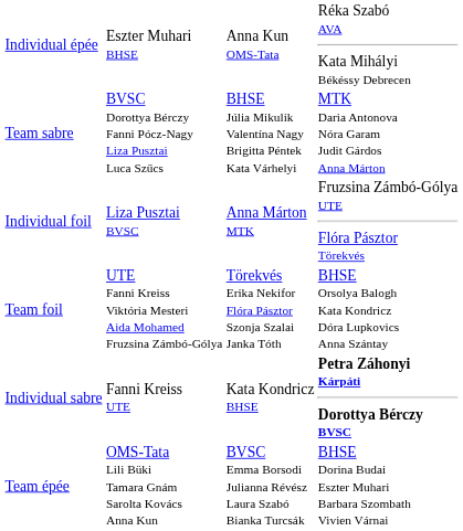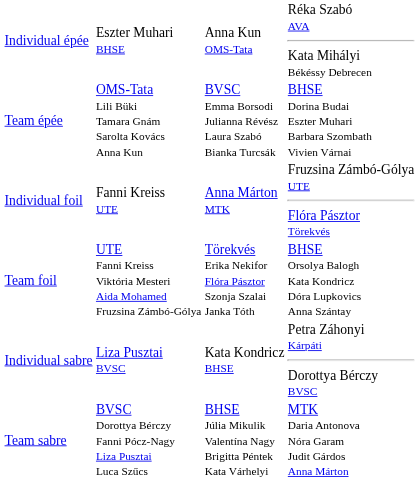 <table>
 <tr>
 <td><a href='#'>Individual épée</a></td>
 <td>Eszter Muhari<br><small> <a href='#'>BHSE</a></small></td>
 <td>Anna Kun<br><small> <a href='#'>OMS-Tata</a></small></td>
 <td>Réka Szabó<br><small> <a href='#'>AVA</a></small><hr>Kata Mihályi<br><small> Békéssy Debrecen</small></td>
 </tr>
 <tr>
-<td><a href='#'>Team sabre</a></td>
-<td> <a href='#'>BVSC</a><br><small>Dorottya Bérczy<br>Fanni Pócz-Nagy<br><a href='#'>Liza Pusztai</a><br>Luca Szűcs</small></td>
-<td> <a href='#'>BHSE</a><br><small>Júlia Mikulik<br>Valentína Nagy<br>Brigitta Péntek<br>Kata Várhelyi</small></td>
-<td> <a href='#'>MTK</a><br><small>Daria Antonova<br>Nóra Garam<br>Judit Gárdos<br><a href='#'>Anna Márton</a></small></td>
+<td><a href='#'>Team épée</a></td>
+<td> <a href='#'>OMS-Tata</a><br><small>Lili Büki<br>Tamara Gnám<br>Sarolta Kovács<br>Anna Kun</small></td>
+<td> <a href='#'>BVSC</a><br><small>Emma Borsodi<br>Julianna Révész<br>Laura Szabó<br>Bianka Turcsák</small></td>
+<td> <a href='#'>BHSE</a><br><small>Dorina Budai<br>Eszter Muhari<br>Barbara Szombath<br>Vivien Várnai</small></td>
 </tr>
 <tr>
 <td><a href='#'>Individual foil</a></td>
-<td><a href='#'>Liza Pusztai</a><br><small> <a href='#'>BVSC</a></small></td>
+<td>Fanni Kreiss<br><small> <a href='#'>UTE</a></small></td>
 <td><a href='#'>Anna Márton</a><br><small> <a href='#'>MTK</a></small></td>
 <td>Fruzsina Zámbó-Gólya<br><small> <a href='#'>UTE</a></small><hr><a href='#'>Flóra Pásztor</a><br><small> <a href='#'>Törekvés</a></small></td>
 </tr>
 <tr>
 <td><a href='#'>Team foil</a></td>
 <td> <a href='#'>UTE</a><br><small>Fanni Kreiss<br>Viktória Mesteri<br><a href='#'>Aida Mohamed</a><br>Fruzsina Zámbó-Gólya</small></td>
 <td> <a href='#'>Törekvés</a><br><small>Erika Nekifor<br><a href='#'>Flóra Pásztor</a><br>Szonja Szalai<br>Janka Tóth</small></td>
 <td> <a href='#'>BHSE</a><br><small>Orsolya Balogh<br>Kata Kondricz<br>Dóra Lupkovics<br>Anna Szántay</small></td>
 </tr>
 <tr>
 <td><a href='#'>Individual sabre</a></td>
-<td>Fanni Kreiss<br><small> <a href='#'>UTE</a></small></td>
+<td><a href='#'>Liza Pusztai</a><br><small> <a href='#'>BVSC</a></small></td>
 <td>Kata Kondricz<br><small> <a href='#'>BHSE</a></small></td>
-<td><strong>Petra Záhonyi<br><small> <a href='#'>Kárpáti</a></small><hr>Dorottya Bérczy<br><small> <a href='#'>BVSC</a></small></strong></td>
+<td>Petra Záhonyi<br><small> <a href='#'>Kárpáti</a></small><hr>Dorottya Bérczy<br><small> <a href='#'>BVSC</a></small></td>
 </tr>
 <tr>
-<td><a href='#'>Team épée</a></td>
-<td> <a href='#'>OMS-Tata</a><br><small>Lili Büki<br>Tamara Gnám<br>Sarolta Kovács<br>Anna Kun</small></td>
-<td> <a href='#'>BVSC</a><br><small>Emma Borsodi<br>Julianna Révész<br>Laura Szabó<br>Bianka Turcsák</small></td>
-<td> <a href='#'>BHSE</a><br><small>Dorina Budai<br>Eszter Muhari<br>Barbara Szombath<br>Vivien Várnai</small></td>
+<td><a href='#'>Team sabre</a></td>
+<td> <a href='#'>BVSC</a><br><small>Dorottya Bérczy<br>Fanni Pócz-Nagy<br><a href='#'>Liza Pusztai</a><br>Luca Szűcs</small></td>
+<td> <a href='#'>BHSE</a><br><small>Júlia Mikulik<br>Valentína Nagy<br>Brigitta Péntek<br>Kata Várhelyi</small></td>
+<td> <a href='#'>MTK</a><br><small>Daria Antonova<br>Nóra Garam<br>Judit Gárdos<br><a href='#'>Anna Márton</a></small></td>
 </tr>
 </table>
